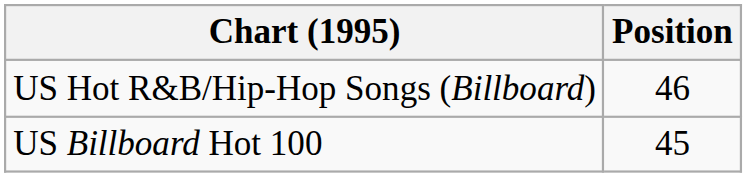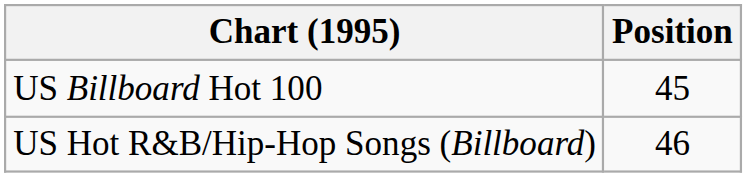 <table class="wikitable sortable">
 <tr>
 <th>Chart (1995)</th>
 <th>Position</th>
 </tr>
 <tr>
+<td>US <em>Billboard</em> Hot 100</td>
+<td align="center">45</td>
+</tr>
+<tr>
 <td>US Hot R&B/Hip-Hop Songs (<em>Billboard</em>)</td>
 <td align="center">46</td>
 </tr>
-<tr>
-<td>US <em>Billboard</em> Hot 100</td>
-<td align="center">45</td>
-</tr>
 </table>
